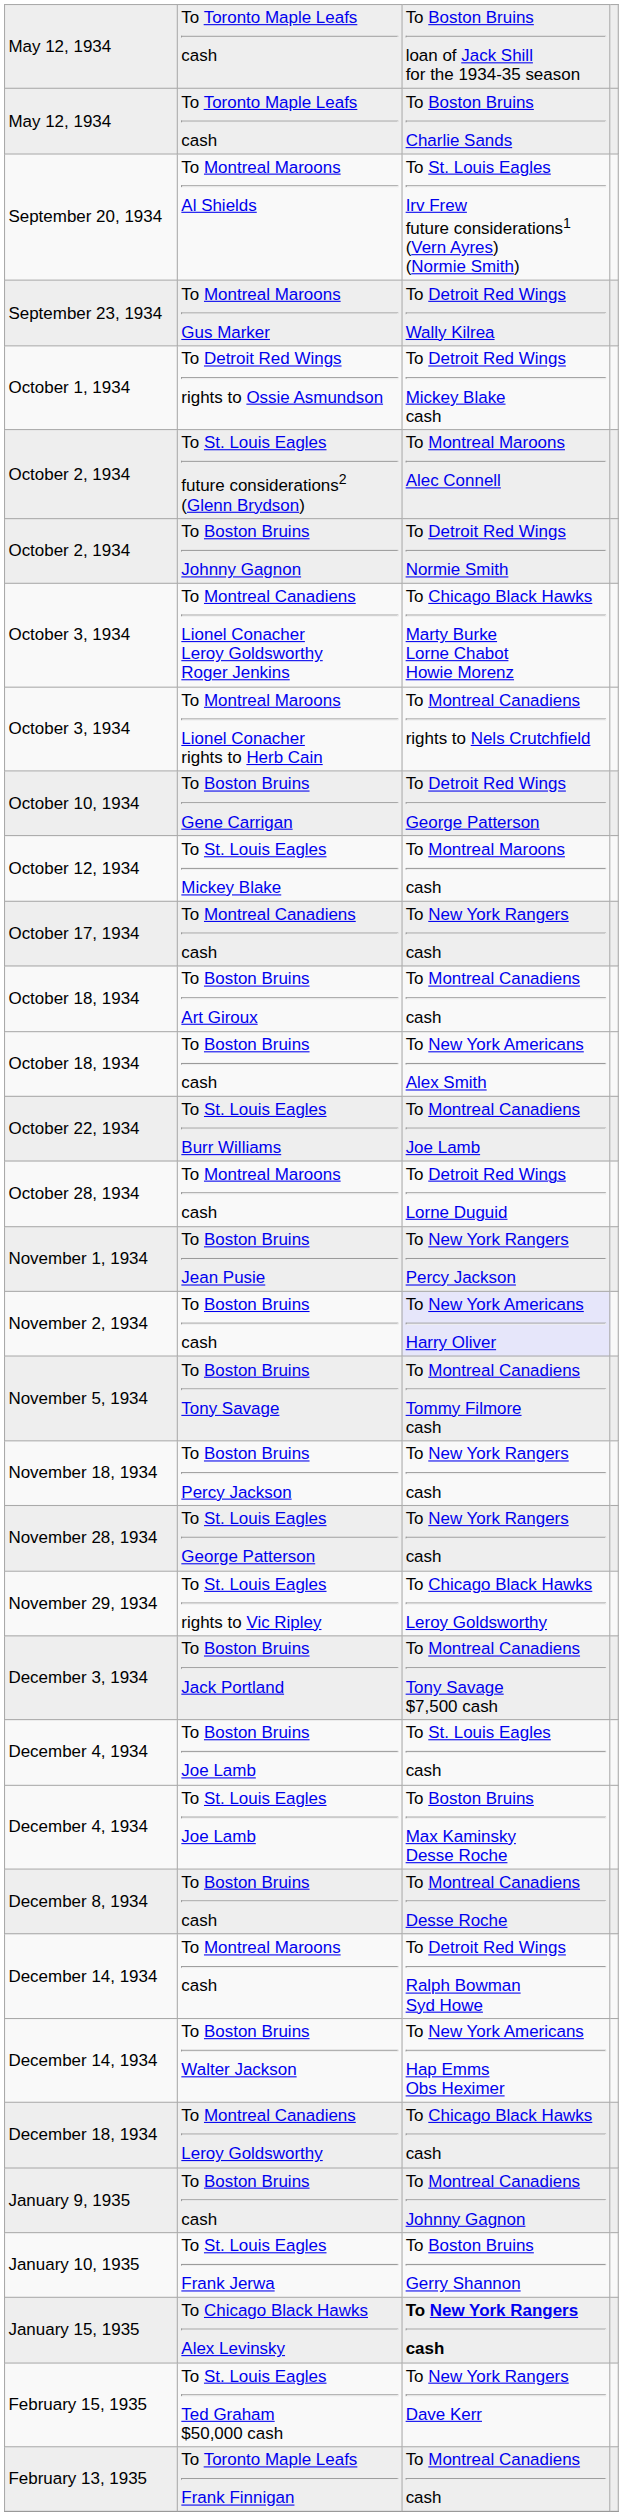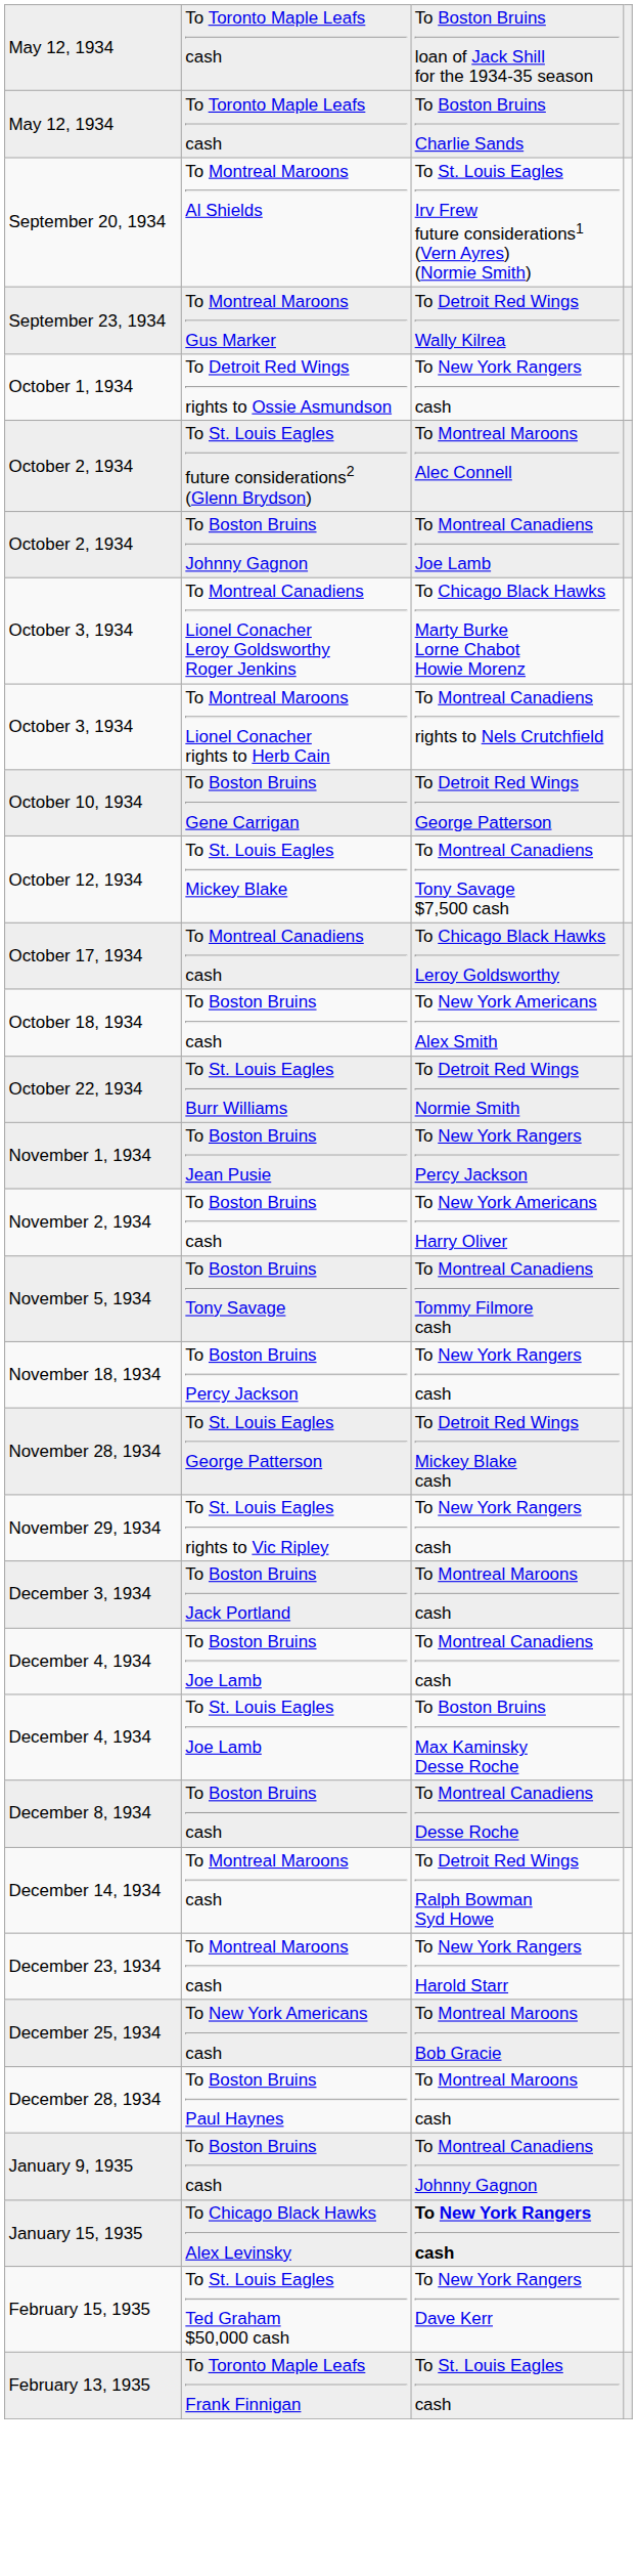 <table class="wikitable" style="border:1px solid #999999; width:580px;">
 <tr bgcolor="eeeeee">
 <td>May 12, 1934</td>
 <td valign="top">To <a href='#'>Toronto Maple Leafs</a><hr>cash</td>
 <td valign="top">To <a href='#'>Boston Bruins</a><hr>loan of <a href='#'>Jack Shill</a><br>for the 1934-35 season</td>
 <td></td>
 </tr>
 <tr bgcolor="eeeeee">
 <td>May 12, 1934</td>
 <td valign="top">To <a href='#'>Toronto Maple Leafs</a><hr>cash</td>
 <td valign="top">To <a href='#'>Boston Bruins</a><hr><a href='#'>Charlie Sands</a></td>
 <td></td>
 </tr>
 <tr>
 <td>September 20, 1934</td>
 <td valign="top">To <a href='#'>Montreal Maroons</a><hr><a href='#'>Al Shields</a></td>
 <td valign="top">To <a href='#'>St. Louis Eagles</a><hr><a href='#'>Irv Frew</a><br>future considerations<sup>1</sup><br>(<a href='#'>Vern Ayres</a>)<br>(<a href='#'>Normie Smith</a>)</td>
 <td></td>
 </tr>
 <tr bgcolor="eeeeee">
 <td>September 23, 1934</td>
 <td valign="top">To <a href='#'>Montreal Maroons</a><hr><a href='#'>Gus Marker</a></td>
 <td valign="top">To <a href='#'>Detroit Red Wings</a> <hr><a href='#'>Wally Kilrea</a></td>
 <td></td>
 </tr>
 <tr>
 <td>October 1, 1934</td>
 <td valign="top">To <a href='#'>Detroit Red Wings</a><hr>rights to <a href='#'>Ossie Asmundson</a></td>
-<td valign="top">To <a href='#'>Detroit Red Wings</a><hr><a href='#'>Mickey Blake</a><br>cash</td>
+<td valign="top">To <a href='#'>New York Rangers</a> <hr>cash</td>
 <td></td>
 </tr>
 <tr bgcolor="eeeeee">
 <td>October 2, 1934</td>
 <td valign="top">To <a href='#'>St. Louis Eagles</a><hr>future considerations<sup>2</sup><br>(<a href='#'>Glenn Brydson</a>)</td>
 <td valign="top">To <a href='#'>Montreal Maroons</a><hr><a href='#'>Alec Connell</a></td>
 <td></td>
 </tr>
 <tr bgcolor="eeeeee">
 <td>October 2, 1934</td>
 <td valign="top">To <a href='#'>Boston Bruins</a><hr><a href='#'>Johnny Gagnon</a></td>
-<td valign="top">To <a href='#'>Detroit Red Wings</a><hr><a href='#'>Normie Smith</a></td>
+<td valign="top">To <a href='#'>Montreal Canadiens</a><hr><a href='#'>Joe Lamb</a></td>
 <td></td>
 </tr>
 <tr>
 <td>October 3, 1934</td>
 <td valign="top">To <a href='#'>Montreal Canadiens</a><hr><a href='#'>Lionel Conacher</a><br><a href='#'>Leroy Goldsworthy</a><br><a href='#'>Roger Jenkins</a></td>
 <td valign="top">To <a href='#'>Chicago Black Hawks</a><hr><a href='#'>Marty Burke</a><br><a href='#'>Lorne Chabot</a><br><a href='#'>Howie Morenz</a></td>
 <td></td>
 </tr>
 <tr>
 <td>October 3, 1934</td>
 <td valign="top">To <a href='#'>Montreal Maroons</a><hr><a href='#'>Lionel Conacher</a><br>rights to <a href='#'>Herb Cain</a></td>
 <td valign="top">To <a href='#'>Montreal Canadiens</a><hr>rights to <a href='#'>Nels Crutchfield</a></td>
 <td></td>
 </tr>
 <tr bgcolor="eeeeee">
 <td>October 10, 1934</td>
 <td valign="top">To <a href='#'>Boston Bruins</a><hr><a href='#'>Gene Carrigan</a></td>
 <td valign="top">To <a href='#'>Detroit Red Wings</a><hr><a href='#'>George Patterson</a></td>
 <td></td>
 </tr>
 <tr>
 <td>October 12, 1934</td>
 <td valign="top">To <a href='#'>St. Louis Eagles</a><hr><a href='#'>Mickey Blake</a></td>
-<td valign="top">To <a href='#'>Montreal Maroons</a><hr>cash</td>
+<td valign="top">To <a href='#'>Montreal Canadiens</a><hr><a href='#'>Tony Savage</a><br>$7,500 cash</td>
 <td></td>
 </tr>
 <tr bgcolor="eeeeee">
 <td>October 17, 1934</td>
 <td valign="top">To <a href='#'>Montreal Canadiens</a><hr>cash</td>
-<td valign="top">To <a href='#'>New York Rangers</a><hr>cash</td>
-<td></td>
-</tr>
-<tr>
-<td>October 18, 1934</td>
-<td valign="top">To <a href='#'>Boston Bruins</a><hr><a href='#'>Art Giroux</a></td>
-<td valign="top">To <a href='#'>Montreal Canadiens</a><hr>cash</td>
+<td valign="top">To <a href='#'>Chicago Black Hawks</a><hr><a href='#'>Leroy Goldsworthy</a></td>
 <td></td>
 </tr>
 <tr>
 <td>October 18, 1934</td>
 <td valign="top">To <a href='#'>Boston Bruins</a><hr>cash</td>
 <td valign="top">To <a href='#'>New York Americans</a><hr><a href='#'>Alex Smith</a></td>
 <td></td>
 </tr>
 <tr bgcolor="eeeeee">
 <td>October 22, 1934</td>
 <td valign="top">To <a href='#'>St. Louis Eagles</a><hr><a href='#'>Burr Williams</a></td>
-<td valign="top">To <a href='#'>Montreal Canadiens</a><hr><a href='#'>Joe Lamb</a></td>
-<td></td>
-</tr>
-<tr>
-<td>October 28, 1934</td>
-<td valign="top">To <a href='#'>Montreal Maroons</a><hr>cash</td>
-<td valign="top">To <a href='#'>Detroit Red Wings</a><hr><a href='#'>Lorne Duguid</a></td>
+<td valign="top">To <a href='#'>Detroit Red Wings</a><hr><a href='#'>Normie Smith</a></td>
 <td></td>
 </tr>
 <tr bgcolor="eeeeee">
 <td>November 1, 1934</td>
 <td valign="top">To <a href='#'>Boston Bruins</a><hr><a href='#'>Jean Pusie</a></td>
 <td valign="top">To <a href='#'>New York Rangers</a><hr><a href='#'>Percy Jackson</a></td>
 <td></td>
 </tr>
 <tr>
 <td>November 2, 1934</td>
 <td valign="top">To <a href='#'>Boston Bruins</a><hr>cash</td>
-<td valign="top" style="background: lavender;">To <a href='#'>New York Americans</a><hr><a href='#'>Harry Oliver</a></td>
+<td valign="top">To <a href='#'>New York Americans</a><hr><a href='#'>Harry Oliver</a></td>
 <td></td>
 </tr>
 <tr bgcolor="eeeeee">
 <td>November 5, 1934</td>
 <td valign="top">To <a href='#'>Boston Bruins</a><hr><a href='#'>Tony Savage</a></td>
 <td valign="top">To <a href='#'>Montreal Canadiens</a><hr><a href='#'>Tommy Filmore</a><br>cash</td>
 <td></td>
 </tr>
 <tr>
 <td>November 18, 1934</td>
 <td valign="top">To <a href='#'>Boston Bruins</a><hr><a href='#'>Percy Jackson</a></td>
 <td valign="top">To <a href='#'>New York Rangers</a><hr>cash</td>
 <td></td>
 </tr>
 <tr bgcolor="eeeeee">
 <td>November 28, 1934</td>
 <td valign="top">To <a href='#'>St. Louis Eagles</a><hr><a href='#'>George Patterson</a></td>
-<td valign="top">To <a href='#'>New York Rangers</a> <hr>cash</td>
+<td valign="top">To <a href='#'>Detroit Red Wings</a><hr><a href='#'>Mickey Blake</a><br>cash</td>
 <td></td>
 </tr>
 <tr>
 <td>November 29, 1934</td>
 <td valign="top">To <a href='#'>St. Louis Eagles</a><hr>rights to <a href='#'>Vic Ripley</a></td>
-<td valign="top">To <a href='#'>Chicago Black Hawks</a><hr><a href='#'>Leroy Goldsworthy</a></td>
+<td valign="top">To <a href='#'>New York Rangers</a><hr>cash</td>
 <td></td>
 </tr>
 <tr bgcolor="eeeeee">
 <td>December 3, 1934</td>
 <td valign="top">To <a href='#'>Boston Bruins</a><hr><a href='#'>Jack Portland</a></td>
-<td valign="top">To <a href='#'>Montreal Canadiens</a><hr><a href='#'>Tony Savage</a><br>$7,500 cash</td>
+<td valign="top">To <a href='#'>Montreal Maroons</a><hr>cash</td>
 <td></td>
 </tr>
 <tr>
 <td>December 4, 1934</td>
 <td valign="top">To <a href='#'>Boston Bruins</a><hr><a href='#'>Joe Lamb</a></td>
-<td valign="top">To <a href='#'>St. Louis Eagles</a><hr>cash</td>
+<td valign="top">To <a href='#'>Montreal Canadiens</a><hr>cash</td>
 <td></td>
 </tr>
 <tr>
 <td>December 4, 1934</td>
 <td valign="top">To <a href='#'>St. Louis Eagles</a><hr><a href='#'>Joe Lamb</a></td>
 <td valign="top">To <a href='#'>Boston Bruins</a><hr><a href='#'>Max Kaminsky</a><br><a href='#'>Desse Roche</a></td>
 <td></td>
 </tr>
 <tr bgcolor="eeeeee">
 <td>December 8, 1934</td>
 <td valign="top">To <a href='#'>Boston Bruins</a><hr>cash</td>
 <td valign="top">To <a href='#'>Montreal Canadiens</a><hr><a href='#'>Desse Roche</a></td>
 <td></td>
 </tr>
 <tr>
 <td>December 14, 1934</td>
 <td valign="top">To <a href='#'>Montreal Maroons</a><hr>cash</td>
 <td valign="top">To <a href='#'>Detroit Red Wings</a><hr><a href='#'>Ralph Bowman</a><br><a href='#'>Syd Howe</a></td>
 <td></td>
 </tr>
 <tr>
-<td>December 14, 1934</td>
-<td valign="top">To <a href='#'>Boston Bruins</a><hr><a href='#'>Walter Jackson</a></td>
-<td valign="top">To <a href='#'>New York Americans</a><hr><a href='#'>Hap Emms</a><br><a href='#'>Obs Heximer</a></td>
+<td>December 23, 1934</td>
+<td valign="top">To <a href='#'>Montreal Maroons</a><hr>cash</td>
+<td valign="top">To <a href='#'>New York Rangers</a><hr><a href='#'>Harold Starr</a></td>
 <td></td>
 </tr>
 <tr bgcolor="eeeeee">
-<td>December 18, 1934</td>
-<td valign="top">To <a href='#'>Montreal Canadiens</a><hr><a href='#'>Leroy Goldsworthy</a></td>
-<td valign="top">To <a href='#'>Chicago Black Hawks</a><hr>cash</td>
+<td>December 25, 1934</td>
+<td valign="top">To <a href='#'>New York Americans</a><hr>cash</td>
+<td valign="top">To <a href='#'>Montreal Maroons</a><hr><a href='#'>Bob Gracie</a></td>
+<td></td>
+</tr>
+<tr>
+<td>December 28, 1934</td>
+<td valign="top">To <a href='#'>Boston Bruins</a><hr><a href='#'>Paul Haynes</a></td>
+<td valign="top">To <a href='#'>Montreal Maroons</a><hr>cash</td>
 <td></td>
 </tr>
 <tr bgcolor="eeeeee">
 <td>January 9, 1935</td>
 <td valign="top">To <a href='#'>Boston Bruins</a><hr>cash</td>
 <td valign="top">To <a href='#'>Montreal Canadiens</a><hr><a href='#'>Johnny Gagnon</a></td>
-<td></td>
-</tr>
-<tr>
-<td>January 10, 1935</td>
-<td valign="top">To <a href='#'>St. Louis Eagles</a><hr><a href='#'>Frank Jerwa</a></td>
-<td valign="top">To <a href='#'>Boston Bruins</a><hr><a href='#'>Gerry Shannon</a></td>
 <td></td>
 </tr>
 <tr bgcolor="eeeeee">
 <td>January 15, 1935</td>
 <td valign="top">To <a href='#'>Chicago Black Hawks</a><hr><a href='#'>Alex Levinsky</a></td>
 <td valign="top"><strong>To <a href='#'>New York Rangers</a><hr>cash</strong></td>
 <td></td>
 </tr>
 <tr>
 <td>February 15, 1935</td>
 <td valign="top">To <a href='#'>St. Louis Eagles</a><hr><a href='#'>Ted Graham</a><br>$50,000 cash</td>
 <td valign="top">To <a href='#'>New York Rangers</a><hr><a href='#'>Dave Kerr</a></td>
 <td></td>
 </tr>
 <tr bgcolor="eeeeee">
 <td>February 13, 1935</td>
 <td valign="top">To <a href='#'>Toronto Maple Leafs</a><hr><a href='#'>Frank Finnigan</a></td>
-<td valign="top">To <a href='#'>Montreal Canadiens</a><hr>cash</td>
+<td valign="top">To <a href='#'>St. Louis Eagles</a><hr>cash</td>
 <td></td>
 </tr>
 <tr bgcolor="eeeeee">
 </tr>
 </table>
